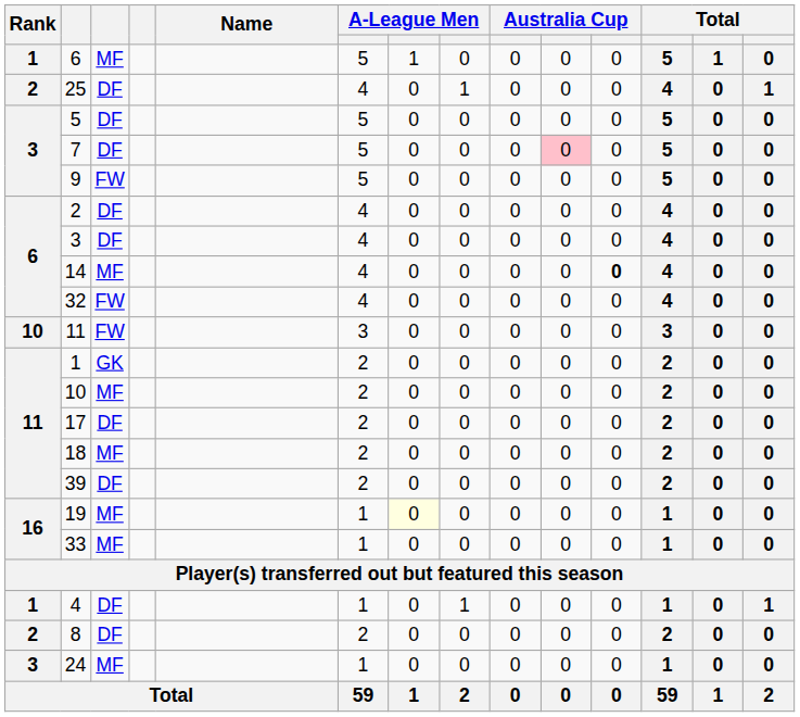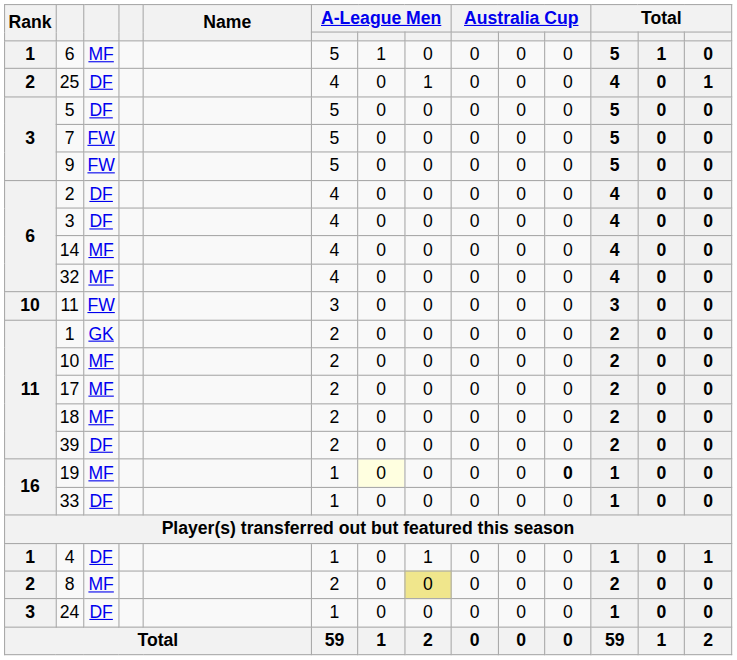 <table class="wikitable sortable" style="text-align:center;">
 <tr>
 <th rowspan="2" width="15">Rank</th>
 <th rowspan="2" width="15"></th>
 <th rowspan="2" width="15"></th>
 <th rowspan="2" width="15"></th>
 <th rowspan="2" width="145">Name</th>
 <th colspan="3" width="120"><a href='#'>A-League Men</a></th>
 <th colspan="3" width="120"><a href='#'>Australia Cup</a></th>
 <th colspan="3" width="120">Total</th>
 </tr>
 <tr>
 <th style="width:30px"></th>
 <th style="width:30px"></th>
 <th style="width:30px"></th>
 <th style="width:30px"></th>
 <th style="width:30px"></th>
 <th style="width:30px"></th>
 <th style="width:30px"></th>
 <th style="width:30px"></th>
 <th style="width:30px"></th>
 </tr>
 <tr>
 <th>1</th>
 <td>6</td>
 <td><a href='#'>MF</a></td>
 <td></td>
 <td align="left"><br></td>
 <td>5</td>
 <td>1</td>
 <td>0<br></td>
 <td>0</td>
 <td>0</td>
 <td>0<br></td>
 <th>5</th>
 <th>1</th>
 <th>0</th>
 </tr>
 <tr>
 <th>2</th>
 <td>25</td>
 <td><a href='#'>DF</a></td>
 <td></td>
 <td align="left"><br></td>
 <td>4</td>
 <td>0</td>
 <td>1<br></td>
 <td>0</td>
 <td>0</td>
 <td>0<br></td>
 <th>4</th>
 <th>0</th>
 <th>1</th>
 </tr>
 <tr>
 <th rowspan="3">3</th>
 <td>5</td>
 <td><a href='#'>DF</a></td>
 <td></td>
 <td align="left"><br></td>
 <td>5</td>
 <td>0</td>
 <td>0<br></td>
 <td>0</td>
 <td>0</td>
 <td>0<br></td>
 <th>5</th>
 <th>0</th>
 <th>0</th>
 </tr>
 <tr>
 <td>7</td>
-<td><a href='#'>DF</a></td>
+<td><a href='#'>FW</a></td>
 <td></td>
 <td align="left"><br></td>
 <td>5</td>
 <td>0</td>
 <td>0<br></td>
 <td>0</td>
-<td style="background: pink;">0</td>
+<td>0</td>
 <td>0<br></td>
 <th>5</th>
 <th>0</th>
 <th>0</th>
 </tr>
 <tr>
 <td>9</td>
 <td><a href='#'>FW</a></td>
 <td></td>
 <td align="left"><br></td>
 <td>5</td>
 <td>0</td>
 <td>0<br></td>
 <td>0</td>
 <td>0</td>
 <td>0<br></td>
 <th>5</th>
 <th>0</th>
 <th>0</th>
 </tr>
 <tr>
 <th rowspan="4">6</th>
 <td>2</td>
 <td><a href='#'>DF</a></td>
 <td></td>
 <td align="left"><br></td>
 <td>4</td>
 <td>0</td>
 <td>0<br></td>
 <td>0</td>
 <td>0</td>
 <td>0<br></td>
 <th>4</th>
 <th>0</th>
 <th>0</th>
 </tr>
 <tr>
 <td>3</td>
 <td><a href='#'>DF</a></td>
 <td></td>
 <td align="left"><br></td>
 <td>4</td>
 <td>0</td>
 <td>0<br></td>
 <td>0</td>
 <td>0</td>
 <td>0<br></td>
 <th>4</th>
 <th>0</th>
 <th>0</th>
 </tr>
 <tr>
 <td>14</td>
 <td><a href='#'>MF</a></td>
 <td></td>
 <td align="left"><br></td>
 <td>4</td>
 <td>0</td>
 <td>0<br></td>
 <td>0</td>
 <td>0</td>
-<td><strong>0<br></strong></td>
+<td>0<br></td>
 <th>4</th>
 <th>0</th>
 <th>0</th>
 </tr>
 <tr>
 <td>32</td>
-<td><a href='#'>FW</a></td>
+<td><a href='#'>MF</a></td>
 <td></td>
 <td align="left"><br></td>
 <td>4</td>
 <td>0</td>
 <td>0<br></td>
 <td>0</td>
 <td>0</td>
 <td>0<br></td>
 <th>4</th>
 <th>0</th>
 <th>0</th>
 </tr>
 <tr>
 <th>10</th>
 <td>11</td>
 <td><a href='#'>FW</a></td>
 <td></td>
 <td align="left"><br></td>
 <td>3</td>
 <td>0</td>
 <td>0<br></td>
 <td>0</td>
 <td>0</td>
 <td>0<br></td>
 <th>3</th>
 <th>0</th>
 <th>0</th>
 </tr>
 <tr>
 <th rowspan="5">11</th>
 <td>1</td>
 <td><a href='#'>GK</a></td>
 <td></td>
 <td align="left"><br></td>
 <td>2</td>
 <td>0</td>
 <td>0<br></td>
 <td>0</td>
 <td>0</td>
 <td>0<br></td>
 <th>2</th>
 <th>0</th>
 <th>0</th>
 </tr>
 <tr>
 <td>10</td>
 <td><a href='#'>MF</a></td>
 <td></td>
 <td align="left"><br></td>
 <td>2</td>
 <td>0</td>
 <td>0<br></td>
 <td>0</td>
 <td>0</td>
 <td>0<br></td>
 <th>2</th>
 <th>0</th>
 <th>0</th>
 </tr>
 <tr>
 <td>17</td>
-<td><a href='#'>DF</a></td>
+<td><a href='#'>MF</a></td>
 <td></td>
 <td align="left"><br></td>
 <td>2</td>
 <td>0</td>
 <td>0<br></td>
 <td>0</td>
 <td>0</td>
 <td>0<br></td>
 <th>2</th>
 <th>0</th>
 <th>0</th>
 </tr>
 <tr>
 <td>18</td>
 <td><a href='#'>MF</a></td>
 <td></td>
 <td align="left"><br></td>
 <td>2</td>
 <td>0</td>
 <td>0<br></td>
 <td>0</td>
 <td>0</td>
 <td>0<br></td>
 <th>2</th>
 <th>0</th>
 <th>0</th>
 </tr>
 <tr>
 <td>39</td>
 <td><a href='#'>DF</a></td>
 <td></td>
 <td align="left"><br></td>
 <td>2</td>
 <td>0</td>
 <td>0<br></td>
 <td>0</td>
 <td>0</td>
 <td>0<br></td>
 <th>2</th>
 <th>0</th>
 <th>0</th>
 </tr>
 <tr>
 <th rowspan="2">16</th>
 <td>19</td>
 <td><a href='#'>MF</a></td>
 <td></td>
 <td align="left"><br></td>
 <td>1</td>
 <td style="background: lightyellow;">0</td>
 <td>0<br></td>
 <td>0</td>
 <td>0</td>
-<td>0<br></td>
+<td><strong>0<br></strong></td>
 <th>1</th>
 <th>0</th>
 <th>0</th>
 </tr>
 <tr>
 <td>33</td>
-<td><a href='#'>MF</a></td>
+<td><a href='#'>DF</a></td>
 <td></td>
 <td align="left"><br></td>
 <td>1</td>
 <td>0</td>
 <td>0<br></td>
 <td>0</td>
 <td>0</td>
 <td>0<br></td>
 <th>1</th>
 <th>0</th>
 <th>0</th>
 </tr>
 <tr>
 <th colspan="14">Player(s) transferred out but featured this season</th>
 </tr>
 <tr>
 <th>1</th>
 <td>4</td>
 <td><a href='#'>DF</a></td>
 <td></td>
 <td align="left"><br></td>
 <td>1</td>
 <td>0</td>
 <td>1<br></td>
 <td>0</td>
 <td>0</td>
 <td>0<br></td>
 <th>1</th>
 <th>0</th>
 <th>1</th>
 </tr>
 <tr>
 <th>2</th>
 <td>8</td>
-<td><a href='#'>DF</a></td>
+<td><a href='#'>MF</a></td>
 <td></td>
 <td align="left"><br></td>
 <td>2</td>
 <td>0</td>
-<td>0<br></td>
+<td style="background: khaki;">0<br></td>
 <td>0</td>
 <td>0</td>
 <td>0<br></td>
 <th>2</th>
 <th>0</th>
 <th>0</th>
 </tr>
 <tr>
 <th>3</th>
 <td>24</td>
-<td><a href='#'>MF</a></td>
+<td><a href='#'>DF</a></td>
 <td></td>
 <td align="left"><br></td>
 <td>1</td>
 <td>0</td>
 <td>0<br></td>
 <td>0</td>
 <td>0</td>
 <td>0<br></td>
 <th>1</th>
 <th>0</th>
 <th>0</th>
 </tr>
 <tr>
 <th colspan="5">Total<br></th>
 <th>59</th>
 <th>1</th>
 <th>2<br></th>
 <th>0</th>
 <th>0</th>
 <th>0<br></th>
 <th>59</th>
 <th>1</th>
 <th>2</th>
 </tr>
 </table>
